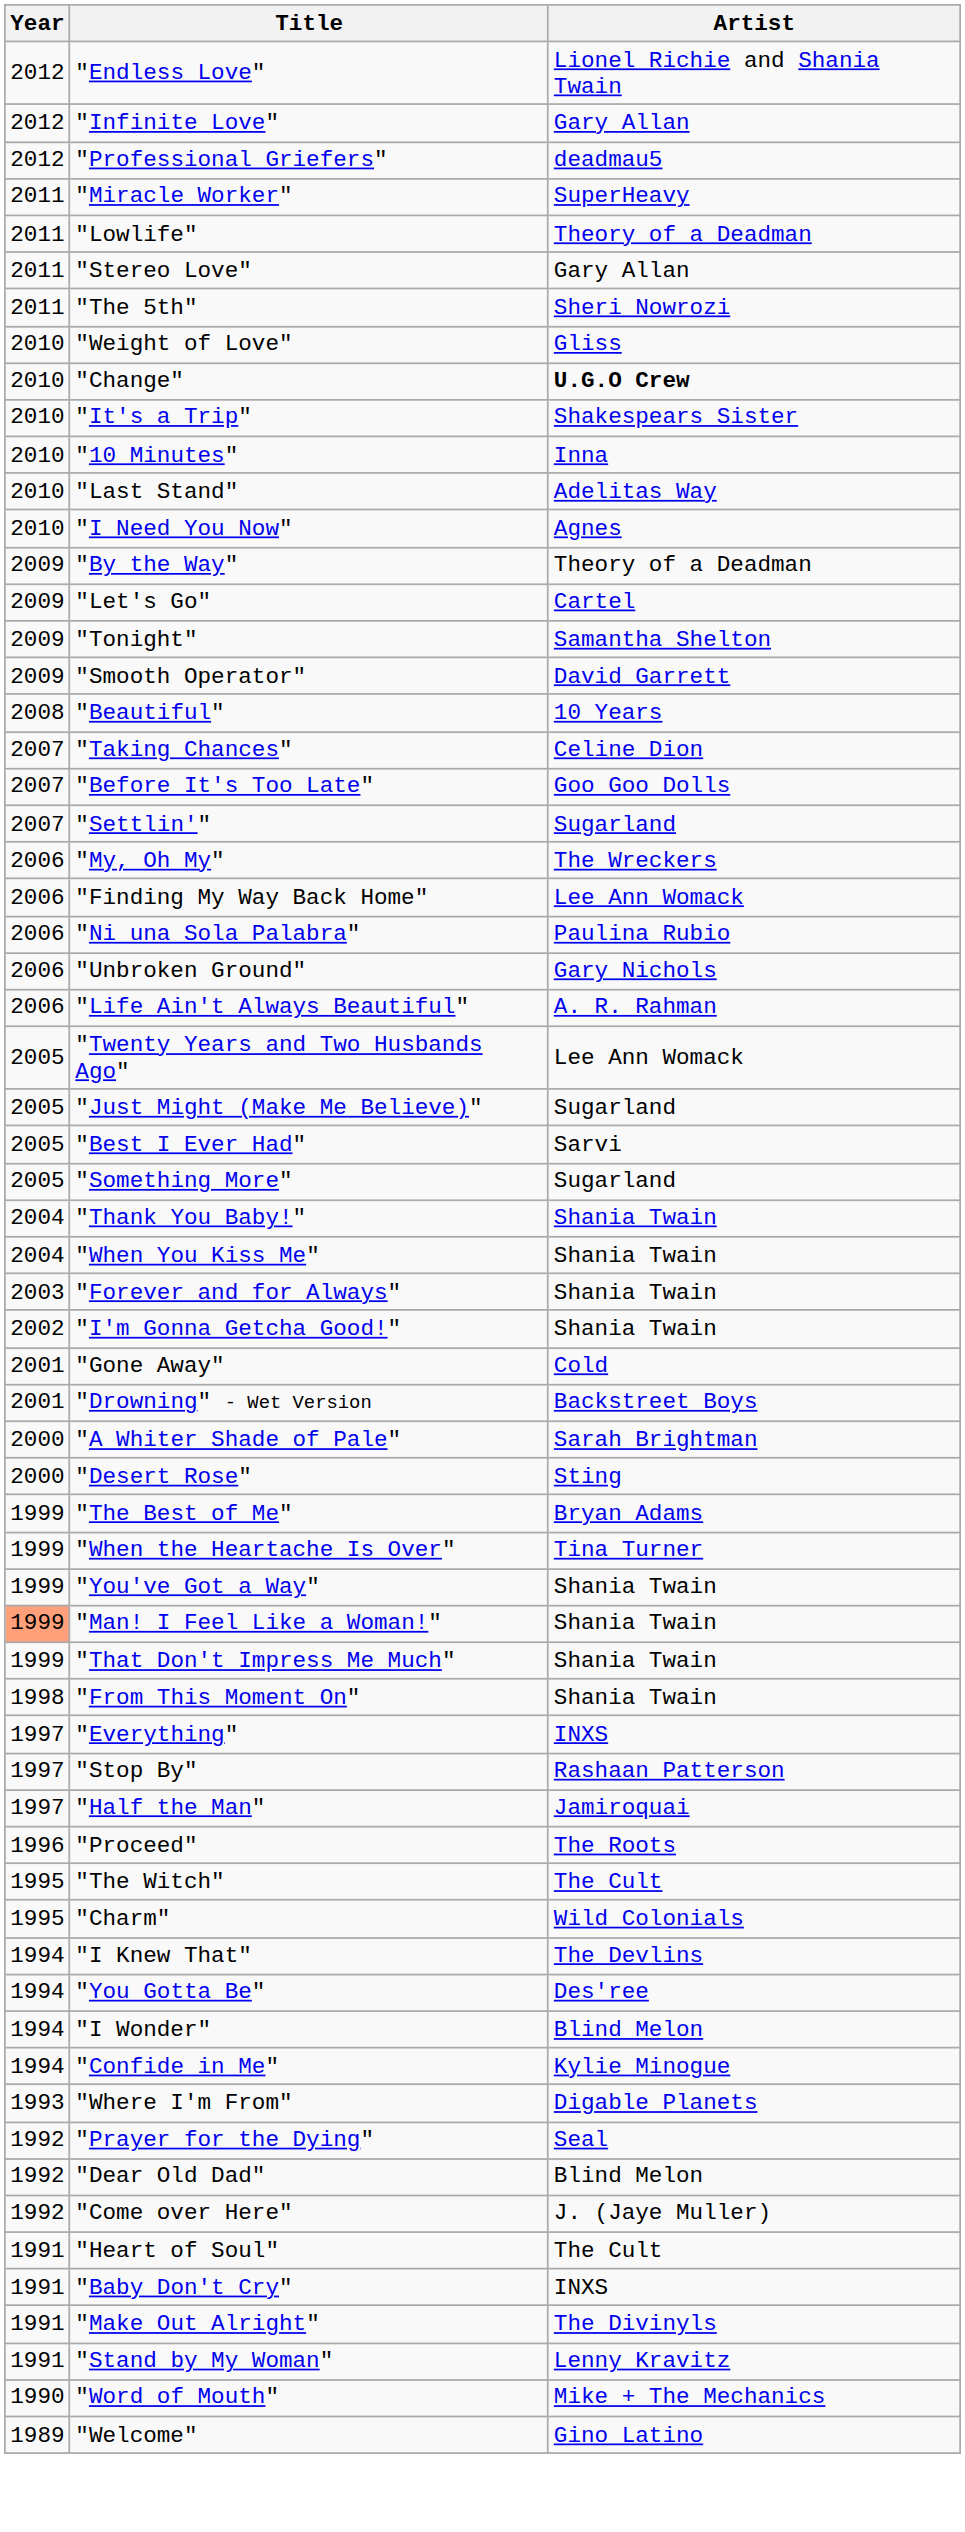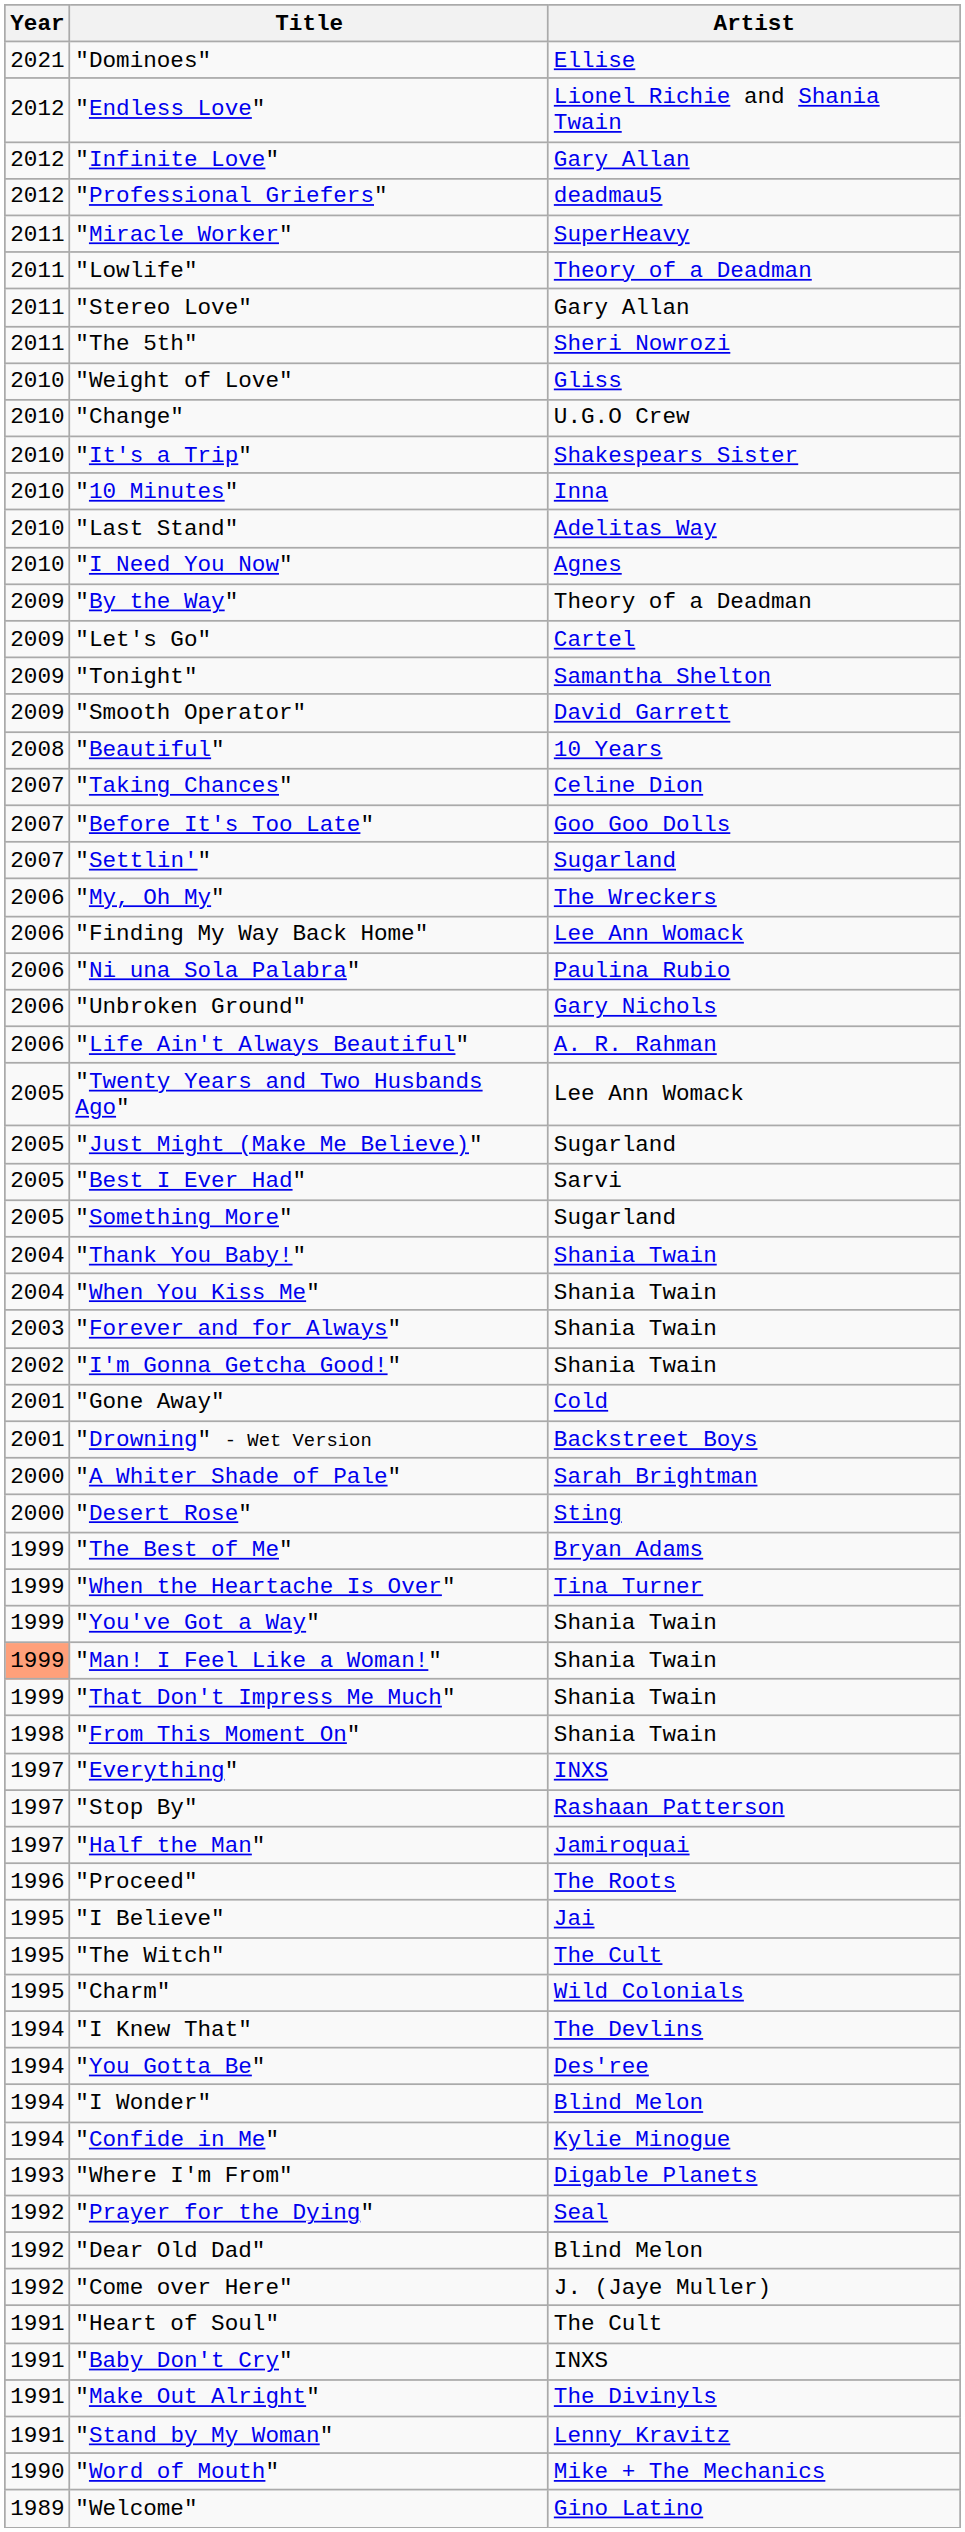 <table class="wikitable" style="width:550px;">
 <tr>
 <th>Year</th>
 <th>Title</th>
 <th>Artist</th>
+</tr>
+<tr>
+<td>2021</td>
+<td>"Dominoes"</td>
+<td><a href='#'>Ellise</a></td>
 </tr>
 <tr>
 <td>2012</td>
 <td>"<a href='#'>Endless Love</a>"</td>
 <td><a href='#'>Lionel Richie</a> and <a href='#'>Shania Twain</a></td>
 </tr>
 <tr>
 <td>2012</td>
 <td>"<a href='#'>Infinite Love</a>"</td>
 <td><a href='#'>Gary Allan</a></td>
 </tr>
 <tr>
 <td>2012</td>
 <td>"<a href='#'>Professional Griefers</a>"</td>
 <td><a href='#'>deadmau5</a></td>
 </tr>
 <tr>
 <td>2011</td>
 <td>"<a href='#'>Miracle Worker</a>"</td>
 <td><a href='#'>SuperHeavy</a></td>
 </tr>
 <tr>
 <td>2011</td>
 <td>"Lowlife"</td>
 <td><a href='#'>Theory of a Deadman</a></td>
 </tr>
 <tr>
 <td>2011</td>
 <td>"Stereo Love"</td>
 <td>Gary Allan</td>
 </tr>
 <tr>
 <td>2011</td>
 <td>"The 5th"</td>
 <td><a href='#'>Sheri Nowrozi</a></td>
 </tr>
 <tr>
 <td>2010</td>
 <td>"Weight of Love"</td>
 <td><a href='#'>Gliss</a></td>
 </tr>
 <tr>
 <td>2010</td>
 <td>"Change"</td>
-<td><strong>U.G.O Crew</strong></td>
+<td>U.G.O Crew</td>
 </tr>
 <tr>
 <td>2010</td>
 <td>"<a href='#'>It's a Trip</a>"</td>
 <td><a href='#'>Shakespears Sister</a></td>
 </tr>
 <tr>
 <td>2010</td>
 <td>"<a href='#'>10 Minutes</a>"</td>
 <td><a href='#'>Inna</a></td>
 </tr>
 <tr>
 <td>2010</td>
 <td>"Last Stand"</td>
 <td><a href='#'>Adelitas Way</a></td>
 </tr>
 <tr>
 <td>2010</td>
 <td>"<a href='#'>I Need You Now</a>"</td>
 <td><a href='#'>Agnes</a></td>
 </tr>
 <tr>
 <td>2009</td>
 <td>"<a href='#'>By the Way</a>"</td>
 <td>Theory of a Deadman</td>
 </tr>
 <tr>
 <td>2009</td>
 <td>"Let's Go"</td>
 <td><a href='#'>Cartel</a></td>
 </tr>
 <tr>
 <td>2009</td>
 <td>"Tonight"</td>
 <td><a href='#'>Samantha Shelton</a></td>
 </tr>
 <tr>
 <td>2009</td>
 <td>"Smooth Operator"</td>
 <td><a href='#'>David Garrett</a></td>
 </tr>
 <tr>
 <td>2008</td>
 <td>"<a href='#'>Beautiful</a>"</td>
 <td><a href='#'>10 Years</a></td>
 </tr>
 <tr>
 <td>2007</td>
 <td>"<a href='#'>Taking Chances</a>"</td>
 <td><a href='#'>Celine Dion</a></td>
 </tr>
 <tr>
 <td>2007</td>
 <td>"<a href='#'>Before It's Too Late</a>"</td>
 <td><a href='#'>Goo Goo Dolls</a></td>
 </tr>
 <tr>
 <td>2007</td>
 <td>"<a href='#'>Settlin'</a>"</td>
 <td><a href='#'>Sugarland</a></td>
 </tr>
 <tr>
 <td>2006</td>
 <td>"<a href='#'>My, Oh My</a>"</td>
 <td><a href='#'>The Wreckers</a></td>
 </tr>
 <tr>
 <td>2006</td>
 <td>"Finding My Way Back Home"</td>
 <td><a href='#'>Lee Ann Womack</a></td>
 </tr>
 <tr>
 <td>2006</td>
 <td>"<a href='#'>Ni una Sola Palabra</a>"</td>
 <td><a href='#'>Paulina Rubio</a></td>
 </tr>
 <tr>
 <td>2006</td>
 <td>"Unbroken Ground"</td>
 <td><a href='#'>Gary Nichols</a></td>
 </tr>
 <tr>
 <td>2006</td>
 <td>"<a href='#'>Life Ain't Always Beautiful</a>"</td>
 <td><a href='#'>A. R. Rahman</a></td>
 </tr>
 <tr>
 <td>2005</td>
 <td>"<a href='#'>Twenty Years and Two Husbands Ago</a>"</td>
 <td>Lee Ann Womack</td>
 </tr>
 <tr>
 <td>2005</td>
 <td>"<a href='#'>Just Might (Make Me Believe)</a>"</td>
 <td>Sugarland</td>
 </tr>
 <tr>
 <td>2005</td>
 <td>"<a href='#'>Best I Ever Had</a>"</td>
 <td>Sarvi</td>
 </tr>
 <tr>
 <td>2005</td>
 <td>"<a href='#'>Something More</a>"</td>
 <td>Sugarland</td>
 </tr>
 <tr>
 <td>2004</td>
 <td>"<a href='#'>Thank You Baby!</a>"</td>
 <td><a href='#'>Shania Twain</a></td>
 </tr>
 <tr>
 <td>2004</td>
 <td>"<a href='#'>When You Kiss Me</a>"</td>
 <td>Shania Twain</td>
 </tr>
 <tr>
 <td>2003</td>
 <td>"<a href='#'>Forever and for Always</a>"</td>
 <td>Shania Twain</td>
 </tr>
 <tr>
 <td>2002</td>
 <td>"<a href='#'>I'm Gonna Getcha Good!</a>"</td>
 <td>Shania Twain</td>
 </tr>
 <tr>
 <td>2001</td>
 <td>"Gone Away"</td>
 <td><a href='#'>Cold</a></td>
 </tr>
 <tr>
 <td>2001</td>
 <td>"<a href='#'>Drowning</a>" <small>- Wet Version</small></td>
 <td><a href='#'>Backstreet Boys</a></td>
 </tr>
 <tr>
 <td>2000</td>
 <td>"<a href='#'>A Whiter Shade of Pale</a>"</td>
 <td><a href='#'>Sarah Brightman</a></td>
 </tr>
 <tr>
 <td>2000</td>
 <td>"<a href='#'>Desert Rose</a>"</td>
 <td><a href='#'>Sting</a></td>
 </tr>
 <tr>
 <td>1999</td>
 <td>"<a href='#'>The Best of Me</a>"</td>
 <td><a href='#'>Bryan Adams</a></td>
 </tr>
 <tr>
 <td>1999</td>
 <td>"<a href='#'>When the Heartache Is Over</a>"</td>
 <td><a href='#'>Tina Turner</a></td>
 </tr>
 <tr>
 <td>1999</td>
 <td>"<a href='#'>You've Got a Way</a>"</td>
 <td>Shania Twain</td>
 </tr>
 <tr>
 <td style="background: lightsalmon;">1999</td>
 <td>"<a href='#'>Man! I Feel Like a Woman!</a>"</td>
 <td>Shania Twain</td>
 </tr>
 <tr>
 <td>1999</td>
 <td>"<a href='#'>That Don't Impress Me Much</a>"</td>
 <td>Shania Twain</td>
 </tr>
 <tr>
 <td>1998</td>
 <td>"<a href='#'>From This Moment On</a>"</td>
 <td>Shania Twain</td>
 </tr>
 <tr>
 <td>1997</td>
 <td>"<a href='#'>Everything</a>"</td>
 <td><a href='#'>INXS</a></td>
 </tr>
 <tr>
 <td>1997</td>
 <td>"Stop By"</td>
 <td><a href='#'>Rashaan Patterson</a></td>
 </tr>
 <tr>
 <td>1997</td>
 <td>"<a href='#'>Half the Man</a>"</td>
 <td><a href='#'>Jamiroquai</a></td>
 </tr>
 <tr>
 <td>1996</td>
 <td>"Proceed"</td>
 <td><a href='#'>The Roots</a></td>
 </tr>
 <tr>
 <td>1995</td>
+<td>"I Believe"</td>
+<td><a href='#'>Jai</a></td>
+</tr>
+<tr>
+<td>1995</td>
 <td>"The Witch"</td>
 <td><a href='#'>The Cult</a></td>
 </tr>
 <tr>
 <td>1995</td>
 <td>"Charm"</td>
 <td><a href='#'>Wild Colonials</a></td>
 </tr>
 <tr>
 <td>1994</td>
 <td>"I Knew That"</td>
 <td><a href='#'>The Devlins</a></td>
 </tr>
 <tr>
 <td>1994</td>
 <td>"<a href='#'>You Gotta Be</a>"</td>
 <td><a href='#'>Des'ree</a></td>
 </tr>
 <tr>
 <td>1994</td>
 <td>"I Wonder"</td>
 <td><a href='#'>Blind Melon</a></td>
 </tr>
 <tr>
 <td>1994</td>
 <td>"<a href='#'>Confide in Me</a>"</td>
 <td><a href='#'>Kylie Minogue</a></td>
 </tr>
 <tr>
 <td>1993</td>
 <td>"Where I'm From"</td>
 <td><a href='#'>Digable Planets</a></td>
 </tr>
 <tr>
 <td>1992</td>
 <td>"<a href='#'>Prayer for the Dying</a>"</td>
 <td><a href='#'>Seal</a></td>
 </tr>
 <tr>
 <td>1992</td>
 <td>"Dear Old Dad"</td>
 <td>Blind Melon</td>
 </tr>
 <tr>
 <td>1992</td>
 <td>"Come over Here"</td>
 <td>J. (Jaye Muller)</td>
 </tr>
 <tr>
 <td>1991</td>
 <td>"Heart of Soul"</td>
 <td>The Cult</td>
 </tr>
 <tr>
 <td>1991</td>
 <td>"<a href='#'>Baby Don't Cry</a>"</td>
 <td>INXS</td>
 </tr>
 <tr>
 <td>1991</td>
 <td>"<a href='#'>Make Out Alright</a>"</td>
 <td><a href='#'>The Divinyls</a></td>
 </tr>
 <tr>
 <td>1991</td>
 <td>"<a href='#'>Stand by My Woman</a>"</td>
 <td><a href='#'>Lenny Kravitz</a></td>
 </tr>
 <tr>
 <td>1990</td>
 <td>"<a href='#'>Word of Mouth</a>"</td>
 <td><a href='#'>Mike + The Mechanics</a></td>
 </tr>
 <tr>
 <td>1989</td>
 <td>"Welcome"</td>
 <td><a href='#'>Gino Latino</a></td>
 </tr>
 </table>
